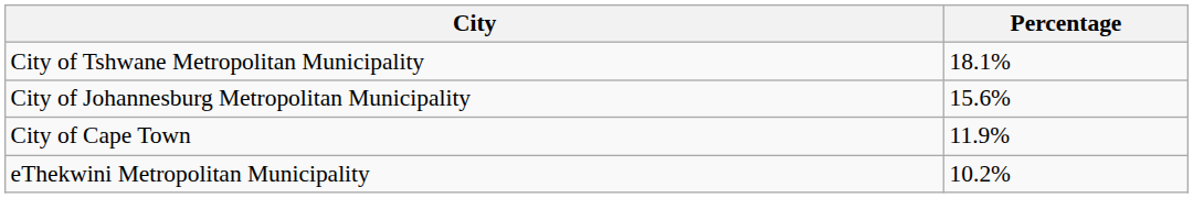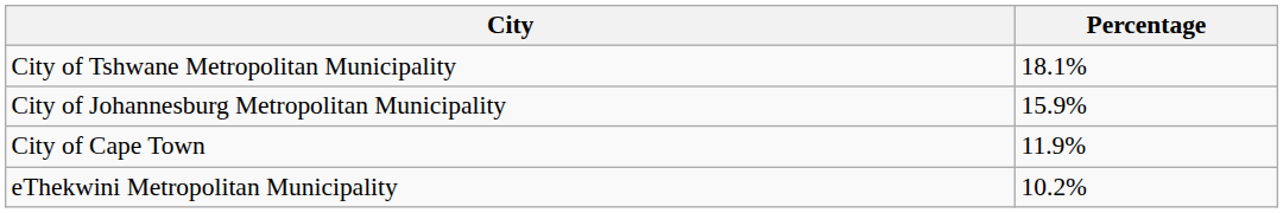 <table class="wikitable" style=width:50em>
 <tr>
 <th>City</th>
 <th>Percentage</th>
 </tr>
 <tr>
 <td>City of Tshwane Metropolitan Municipality</td>
 <td>18.1%</td>
 </tr>
 <tr>
 <td>City of Johannesburg Metropolitan Municipality</td>
-<td>15.6%</td>
+<td>15.9%</td>
 </tr>
 <tr>
 <td>City of Cape Town</td>
 <td>11.9%</td>
 </tr>
 <tr>
 <td>eThekwini Metropolitan Municipality</td>
 <td>10.2%</td>
 </tr>
 </table>
